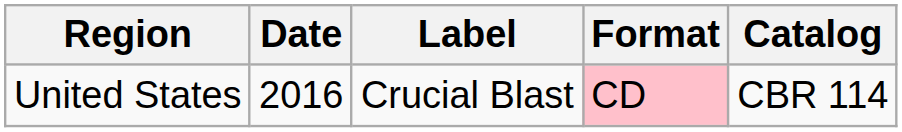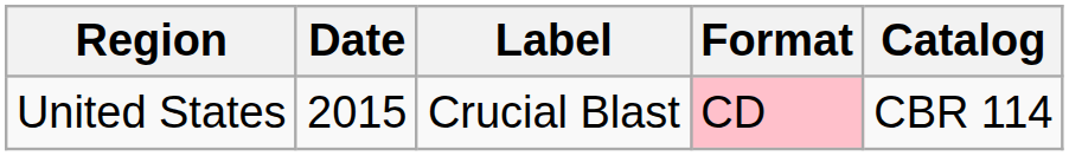 <table class="wikitable">
 <tr>
 <th>Region</th>
 <th>Date</th>
 <th>Label</th>
 <th>Format</th>
 <th>Catalog</th>
 </tr>
 <tr>
 <td>United States</td>
-<td>2016</td>
+<td>2015</td>
 <td>Crucial Blast</td>
 <td style="background: pink;">CD</td>
 <td>CBR 114</td>
 </tr>
 </table>
